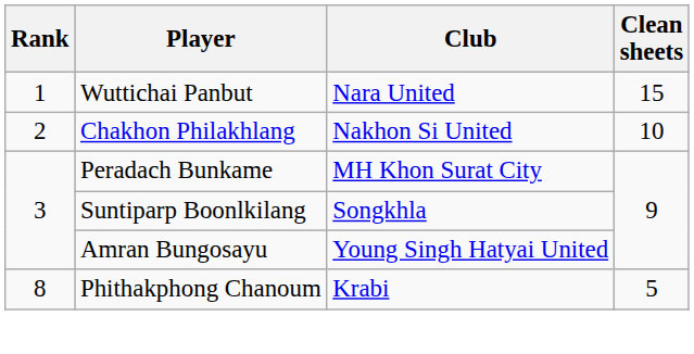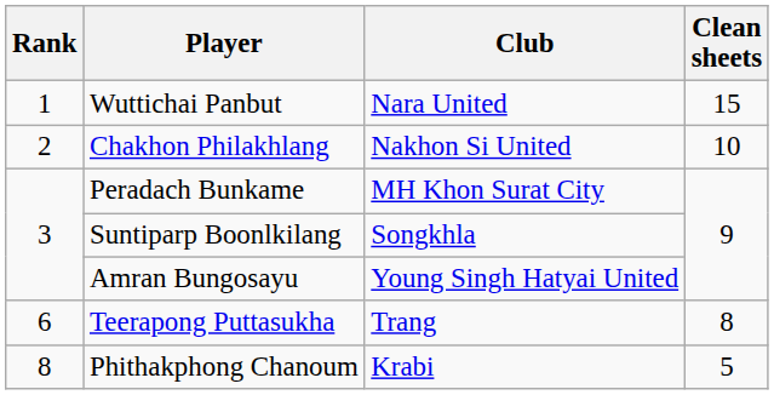 <table class="wikitable" style="text-align:center">
 <tr>
 <th>Rank</th>
 <th>Player</th>
 <th>Club</th>
 <th>Clean<br>sheets</th>
 </tr>
 <tr>
 <td>1</td>
 <td align="left"> Wuttichai Panbut</td>
 <td align="left"><a href='#'>Nara United</a></td>
 <td>15</td>
 </tr>
 <tr>
 <td>2</td>
 <td align="left"> <a href='#'>Chakhon Philakhlang</a></td>
 <td align="left"><a href='#'>Nakhon Si United</a></td>
 <td>10</td>
 </tr>
 <tr>
 <td rowspan="3">3</td>
 <td align="left"> Peradach Bunkame</td>
 <td align="left"><a href='#'>MH Khon Surat City</a></td>
 <td rowspan="3">9</td>
 </tr>
 <tr>
 <td align="left"> Suntiparp Boonlkilang</td>
 <td align="left"><a href='#'>Songkhla</a></td>
 </tr>
 <tr>
 <td align="left"> Amran Bungosayu</td>
 <td align="left"><a href='#'>Young Singh Hatyai United</a></td>
 </tr>
 <tr>
+<td>6</td>
+<td align="left"> <a href='#'>Teerapong Puttasukha</a></td>
+<td align="left"><a href='#'>Trang</a></td>
+<td>8</td>
+</tr>
+<tr>
 <td>8</td>
 <td align="left"> Phithakphong Chanoum</td>
 <td align="left"><a href='#'>Krabi</a></td>
 <td>5</td>
 </tr>
 </table>
